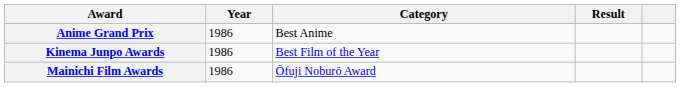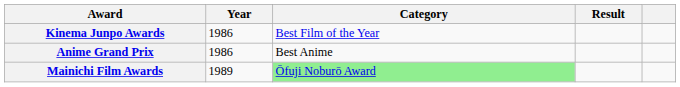 <table class="wikitable plainrowheaders sortable" style="width:100%">
 <tr>
 <th scope="col" style="width:30%">Award</th>
 <th scope="col" style="width:10%">Year</th>
 <th scope="col" style="width:45%">Category</th>
 <th scope="col" style="width:10%">Result</th>
 <th scope="col" style="width:5%" class="unsortable"></th>
 </tr>
 <tr>
+<th scope="row"><a href='#'>Kinema Junpo Awards</a></th>
+<td>1986</td>
+<td><a href='#'>Best Film of the Year</a></td>
+<td></td>
+<td style="text-align:center;"></td>
+</tr>
+<tr>
 <th scope="row"><a href='#'>Anime Grand Prix</a></th>
 <td>1986</td>
 <td>Best Anime</td>
 <td></td>
 <td style="text-align:center;"></td>
 </tr>
 <tr>
-<th scope="row"><a href='#'>Kinema Junpo Awards</a></th>
-<td>1986</td>
-<td><a href='#'>Best Film of the Year</a></td>
-<td></td>
-<td style="text-align:center;"></td>
-</tr>
-<tr>
 <th scope="row"><a href='#'>Mainichi Film Awards</a></th>
-<td>1986</td>
-<td><a href='#'>Ōfuji Noburō Award</a></td>
+<td>1989</td>
+<td style="background: lightgreen;"><a href='#'>Ōfuji Noburō Award</a></td>
 <td></td>
 <td style="text-align:center;"></td>
 </tr>
 </table>
